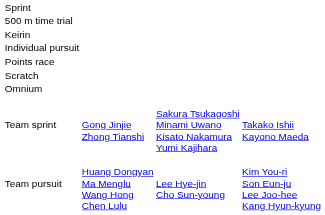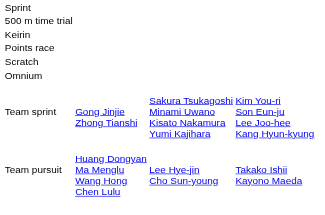 <table>
 <tr>
 <td>Sprint</td>
 <td></td>
 <td></td>
 <td></td>
 </tr>
 <tr>
 <td>500 m time trial</td>
 <td></td>
 <td></td>
 <td></td>
 </tr>
 <tr>
 <td>Keirin</td>
-<td></td>
-<td></td>
-<td></td>
-</tr>
-<tr>
-<td>Individual pursuit</td>
 <td></td>
 <td></td>
 <td></td>
 </tr>
 <tr>
 <td>Points race</td>
 <td></td>
 <td></td>
 <td></td>
 </tr>
 <tr>
 <td>Scratch</td>
 <td></td>
 <td></td>
 <td></td>
 </tr>
 <tr>
 <td>Omnium</td>
 <td></td>
 <td></td>
 <td></td>
 </tr>
 <tr>
 <td>Team sprint</td>
 <td><br><a href='#'>Gong Jinjie</a><br><a href='#'>Zhong Tianshi</a></td>
 <td><br><a href='#'>Sakura Tsukagoshi</a><br><a href='#'>Minami Uwano</a><br><a href='#'>Kisato Nakamura</a><br><a href='#'>Yumi Kajihara</a></td>
-<td><br><a href='#'>Takako Ishii</a><br><a href='#'>Kayono Maeda</a></td>
+<td><br><a href='#'>Kim You-ri</a><br><a href='#'>Son Eun-ju</a><br><a href='#'>Lee Joo-hee</a><br><a href='#'>Kang Hyun-kyung</a></td>
 </tr>
 <tr>
 <td>Team pursuit</td>
 <td><br><a href='#'>Huang Dongyan</a><br><a href='#'>Ma Menglu</a><br><a href='#'>Wang Hong</a><br><a href='#'>Chen Lulu</a></td>
 <td><br><a href='#'>Lee Hye-jin</a><br><a href='#'>Cho Sun-young</a></td>
-<td><br><a href='#'>Kim You-ri</a><br><a href='#'>Son Eun-ju</a><br><a href='#'>Lee Joo-hee</a><br><a href='#'>Kang Hyun-kyung</a></td>
+<td><br><a href='#'>Takako Ishii</a><br><a href='#'>Kayono Maeda</a></td>
 </tr>
 </table>
